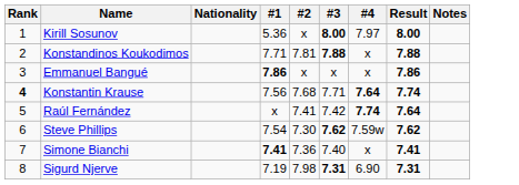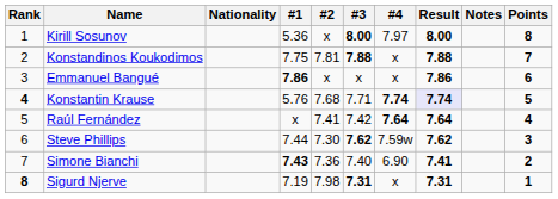 <table class="wikitable sortable" style="text-align:center">
 <tr>
 <th>Rank</th>
 <th>Name</th>
 <th>Nationality</th>
 <th>#1</th>
 <th>#2</th>
 <th>#3</th>
 <th>#4</th>
 <th>Result</th>
 <th>Notes</th>
+<th>Points</th>
 </tr>
 <tr>
 <td>1</td>
 <td align=left><a href='#'>Kirill Sosunov</a></td>
 <td align=left></td>
 <td>5.36</td>
 <td>x</td>
 <td><strong>8.00</strong></td>
 <td>7.97</td>
 <td><strong>8.00</strong></td>
 <td></td>
+<td><strong>8</strong></td>
 </tr>
 <tr>
 <td>2</td>
 <td align=left><a href='#'>Konstandinos Koukodimos</a></td>
 <td align=left></td>
-<td>7.71</td>
+<td>7.75</td>
 <td>7.81</td>
 <td><strong>7.88</strong></td>
 <td>x</td>
 <td><strong>7.88</strong></td>
 <td></td>
+<td><strong>7</strong></td>
 </tr>
 <tr>
 <td>3</td>
 <td align=left><a href='#'>Emmanuel Bangué</a></td>
 <td align=left></td>
 <td><strong>7.86</strong></td>
 <td>x</td>
 <td>x</td>
 <td>x</td>
 <td><strong>7.86</strong></td>
 <td></td>
+<td><strong>6</strong></td>
 </tr>
 <tr>
 <td><strong>4</strong></td>
 <td align=left><a href='#'>Konstantin Krause</a></td>
 <td align=left></td>
-<td>7.56</td>
+<td>5.76</td>
 <td>7.68</td>
 <td>7.71</td>
-<td><strong>7.64</strong></td>
 <td><strong>7.74</strong></td>
+<td style="background: lavender;"><strong>7.74</strong></td>
 <td></td>
+<td><strong>5</strong></td>
 </tr>
 <tr>
 <td>5</td>
 <td align=left><a href='#'>Raúl Fernández</a></td>
 <td align=left></td>
 <td>x</td>
 <td>7.41</td>
 <td>7.42</td>
-<td><strong>7.74</strong></td>
+<td><strong>7.64</strong></td>
 <td><strong>7.64</strong></td>
 <td></td>
+<td><strong>4</strong></td>
 </tr>
 <tr>
 <td>6</td>
 <td align=left><a href='#'>Steve Phillips</a></td>
 <td align=left></td>
-<td>7.54</td>
+<td>7.44</td>
 <td>7.30</td>
 <td><strong>7.62</strong></td>
 <td>7.59w</td>
 <td><strong>7.62</strong></td>
 <td></td>
+<td><strong>3</strong></td>
 </tr>
 <tr>
 <td>7</td>
 <td align=left><a href='#'>Simone Bianchi</a></td>
 <td align=left></td>
-<td><strong>7.41</strong></td>
+<td><strong>7.43</strong></td>
 <td>7.36</td>
 <td>7.40</td>
-<td>x</td>
+<td>6.90</td>
 <td><strong>7.41</strong></td>
 <td></td>
+<td><strong>2</strong></td>
 </tr>
 <tr>
-<td>8</td>
+<td><strong>8</strong></td>
 <td align=left><a href='#'>Sigurd Njerve</a></td>
 <td align=left></td>
 <td>7.19</td>
 <td>7.98</td>
 <td><strong>7.31</strong></td>
-<td>6.90</td>
+<td>x</td>
 <td><strong>7.31</strong></td>
 <td></td>
+<td><strong>1</strong></td>
 </tr>
 </table>
